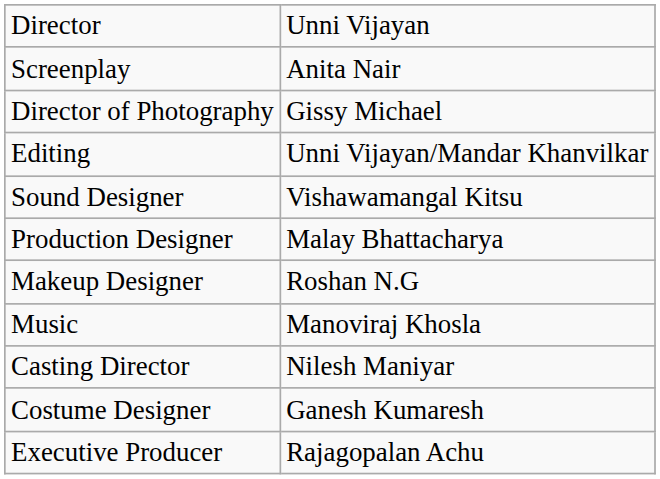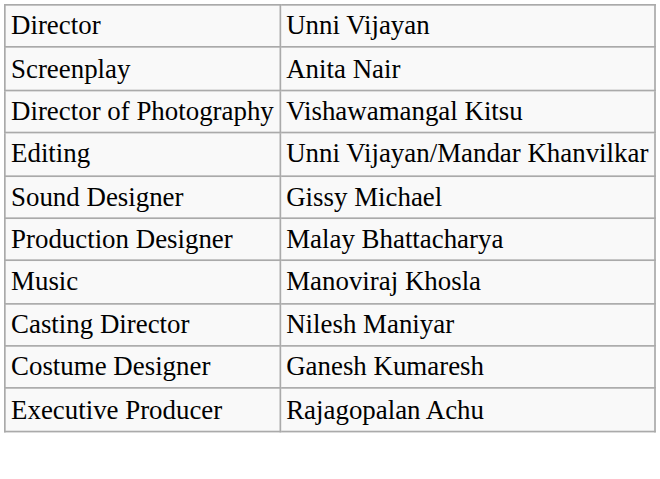 <table class="wikitable">
 <tr>
 <td>Director</td>
 <td>Unni Vijayan</td>
 </tr>
 <tr>
 <td>Screenplay</td>
 <td>Anita Nair</td>
 </tr>
 <tr>
 <td>Director of Photography</td>
-<td>Gissy Michael</td>
+<td>Vishawamangal Kitsu</td>
 </tr>
 <tr>
 <td>Editing</td>
 <td>Unni Vijayan/Mandar Khanvilkar</td>
 </tr>
 <tr>
 <td>Sound Designer</td>
-<td>Vishawamangal Kitsu</td>
+<td>Gissy Michael</td>
 </tr>
 <tr>
 <td>Production Designer</td>
 <td>Malay Bhattacharya</td>
-</tr>
-<tr>
-<td>Makeup Designer</td>
-<td>Roshan N.G</td>
 </tr>
 <tr>
 <td>Music</td>
 <td>Manoviraj Khosla</td>
 </tr>
 <tr>
 <td>Casting Director</td>
 <td>Nilesh Maniyar</td>
 </tr>
 <tr>
 <td>Costume Designer</td>
 <td>Ganesh Kumaresh</td>
 </tr>
 <tr>
 <td>Executive Producer</td>
 <td>Rajagopalan Achu</td>
 </tr>
 </table>
